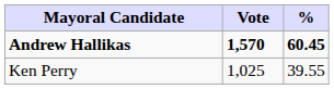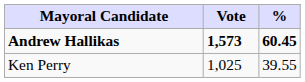 <table class="wikitable">
 <tr>
 <th style="background:#ddf; width:200px;">Mayoral Candidate</th>
 <th style="background:#ddf; width:50px;">Vote</th>
 <th style="background:#ddf; width:30px;">%</th>
 </tr>
 <tr>
 <td><strong>Andrew Hallikas</strong></td>
-<td><strong>1,570</strong></td>
+<td><strong>1,573</strong></td>
 <td><strong>60.45</strong></td>
 </tr>
 <tr>
 <td>Ken Perry</td>
 <td>1,025</td>
 <td>39.55</td>
 </tr>
 </table>
